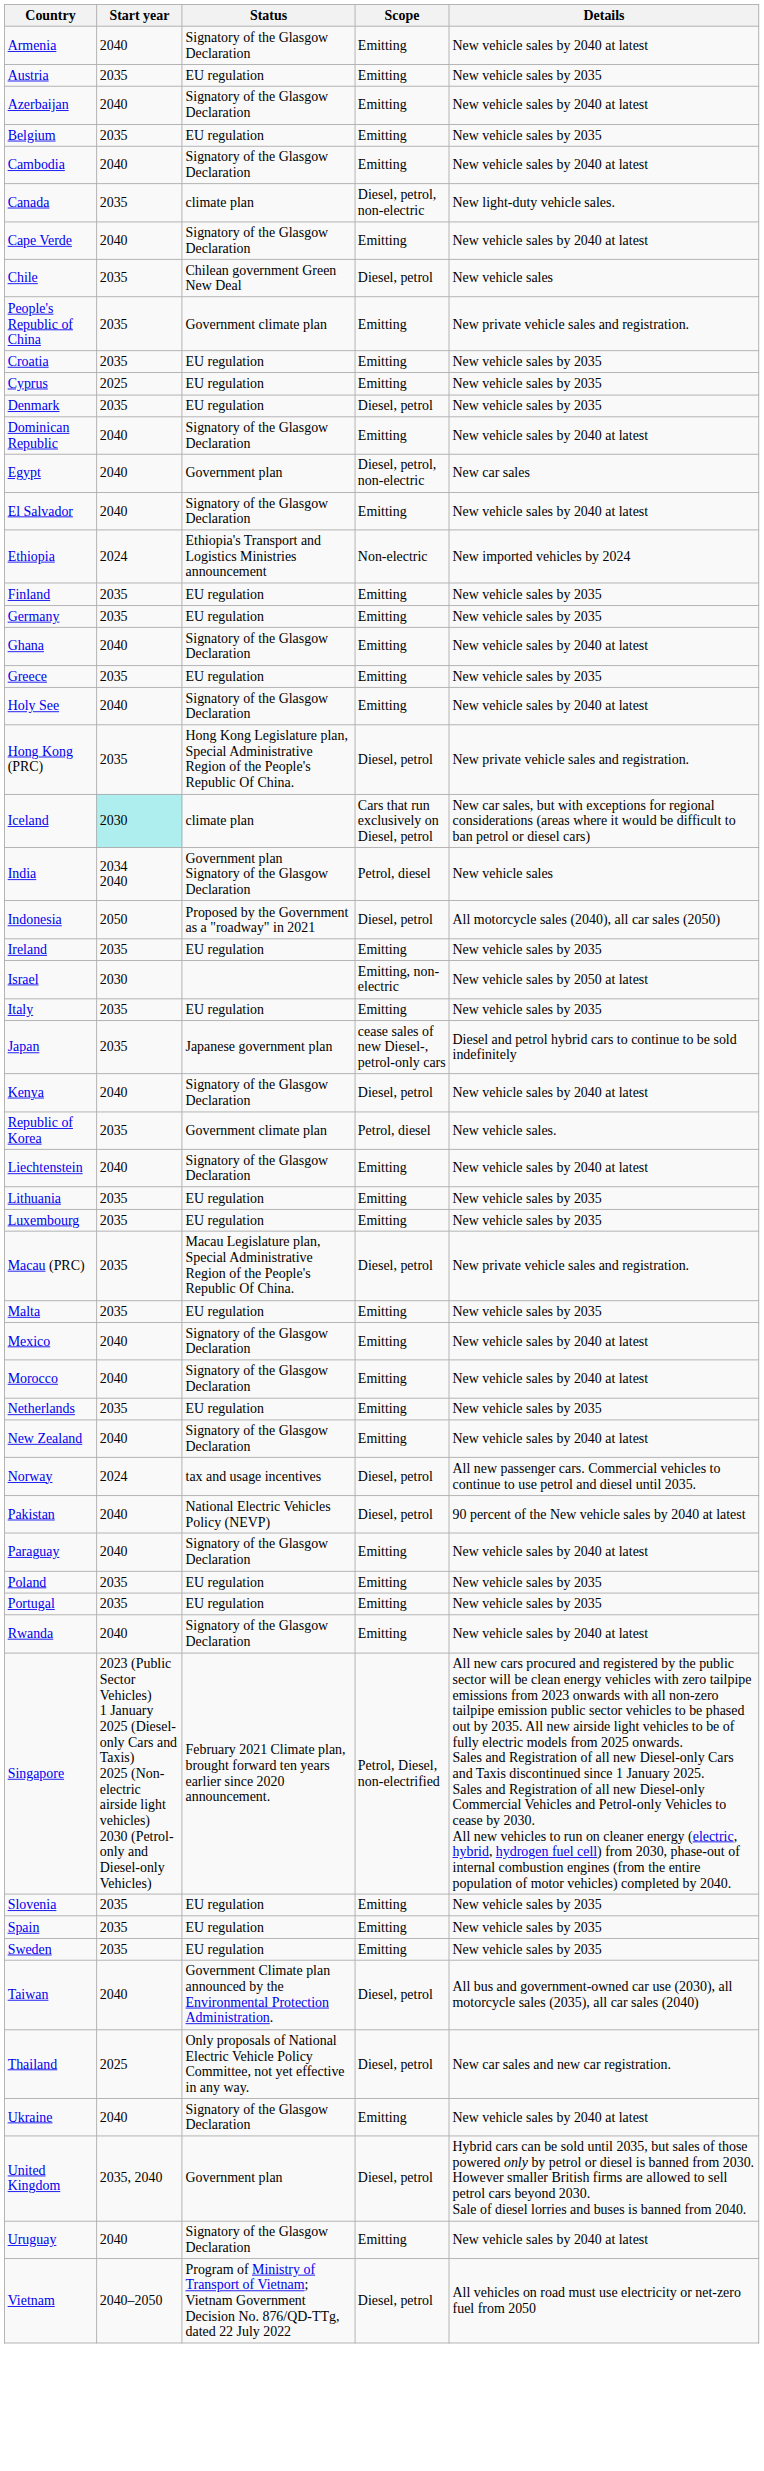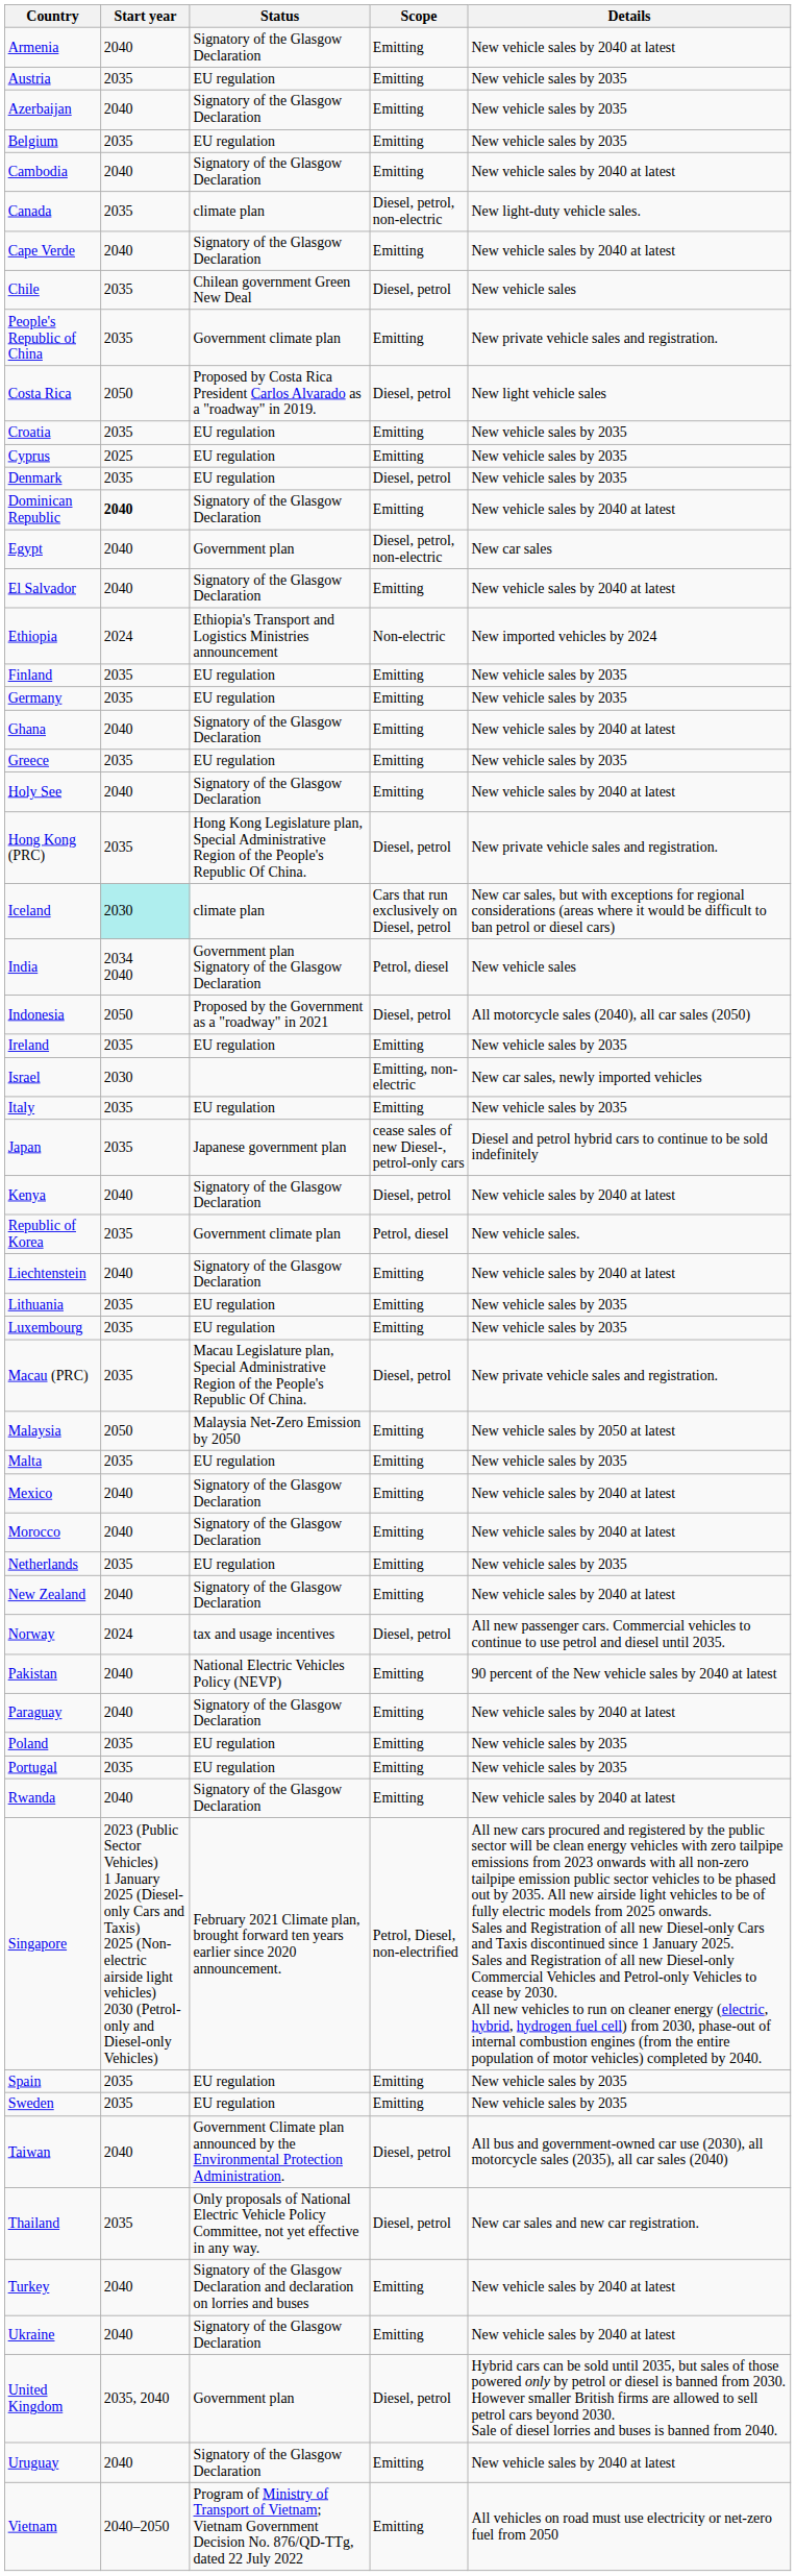 <table class="wikitable sortable">
 <tr>
 <th>Country</th>
 <th>Start year</th>
 <th>Status</th>
 <th>Scope</th>
 <th>Details</th>
 </tr>
 <tr>
 <td><a href='#'>Armenia</a></td>
 <td>2040</td>
 <td>Signatory of the Glasgow Declaration</td>
 <td>Emitting</td>
 <td>New vehicle sales by 2040 at latest</td>
 </tr>
 <tr>
 <td><a href='#'>Austria</a></td>
 <td>2035</td>
 <td>EU regulation</td>
 <td>Emitting</td>
 <td>New vehicle sales by 2035</td>
 </tr>
 <tr>
 <td><a href='#'>Azerbaijan</a></td>
 <td>2040</td>
 <td>Signatory of the Glasgow Declaration</td>
 <td>Emitting</td>
-<td>New vehicle sales by 2040 at latest</td>
+<td>New vehicle sales by 2035</td>
 </tr>
 <tr>
 <td><a href='#'>Belgium</a></td>
 <td>2035</td>
 <td>EU regulation</td>
 <td>Emitting</td>
 <td>New vehicle sales by 2035</td>
 </tr>
 <tr>
 <td><a href='#'>Cambodia</a></td>
 <td>2040</td>
 <td>Signatory of the Glasgow Declaration</td>
 <td>Emitting</td>
 <td>New vehicle sales by 2040 at latest</td>
 </tr>
 <tr>
 <td><a href='#'>Canada</a></td>
 <td>2035</td>
 <td>climate plan</td>
 <td>Diesel, petrol, non-electric</td>
 <td>New light-duty vehicle sales.</td>
 </tr>
 <tr>
 <td><a href='#'>Cape Verde</a></td>
 <td>2040</td>
 <td>Signatory of the Glasgow Declaration</td>
 <td>Emitting</td>
 <td>New vehicle sales by 2040 at latest</td>
 </tr>
 <tr>
 <td><a href='#'>Chile</a></td>
 <td>2035</td>
 <td>Chilean government Green New Deal</td>
 <td>Diesel, petrol</td>
 <td>New vehicle sales</td>
 </tr>
 <tr>
 <td><a href='#'>People's Republic of China</a></td>
 <td>2035</td>
 <td>Government climate plan</td>
 <td>Emitting</td>
 <td>New private vehicle sales and registration.</td>
 </tr>
 <tr>
+<td><a href='#'>Costa Rica</a></td>
+<td>2050</td>
+<td>Proposed by Costa Rica President <a href='#'>Carlos Alvarado</a> as a "roadway" in 2019.</td>
+<td>Diesel, petrol</td>
+<td>New light vehicle sales</td>
+</tr>
+<tr>
 <td><a href='#'>Croatia</a></td>
 <td>2035</td>
 <td>EU regulation</td>
 <td>Emitting</td>
 <td>New vehicle sales by 2035</td>
 </tr>
 <tr>
 <td><a href='#'>Cyprus</a></td>
 <td>2025</td>
 <td>EU regulation</td>
 <td>Emitting</td>
 <td>New vehicle sales by 2035</td>
 </tr>
 <tr>
 <td><a href='#'>Denmark</a></td>
 <td>2035</td>
 <td>EU regulation</td>
 <td>Diesel, petrol</td>
 <td>New vehicle sales  by 2035</td>
 </tr>
 <tr>
 <td><a href='#'>Dominican Republic</a></td>
-<td>2040</td>
+<td><strong>2040</strong></td>
 <td>Signatory of the Glasgow Declaration</td>
 <td>Emitting</td>
 <td>New vehicle sales by 2040 at latest</td>
 </tr>
 <tr>
 <td><a href='#'>Egypt</a></td>
 <td>2040</td>
 <td>Government plan</td>
 <td>Diesel, petrol, non-electric</td>
 <td>New car sales</td>
 </tr>
 <tr>
 <td><a href='#'>El Salvador</a></td>
 <td>2040</td>
 <td>Signatory of the Glasgow Declaration</td>
 <td>Emitting</td>
 <td>New vehicle sales by 2040 at latest</td>
 </tr>
 <tr>
 <td><a href='#'>Ethiopia</a></td>
 <td>2024</td>
 <td>Ethiopia's Transport and Logistics Ministries announcement</td>
 <td>Non-electric</td>
 <td>New imported vehicles by 2024</td>
 </tr>
 <tr>
 <td><a href='#'>Finland</a></td>
 <td>2035</td>
 <td>EU regulation</td>
 <td>Emitting</td>
 <td>New vehicle sales by 2035</td>
 </tr>
 <tr>
 <td><a href='#'>Germany</a></td>
 <td>2035</td>
 <td>EU regulation</td>
 <td>Emitting</td>
 <td>New vehicle sales by 2035</td>
 </tr>
 <tr>
 <td><a href='#'>Ghana</a></td>
 <td>2040</td>
 <td>Signatory of the Glasgow Declaration</td>
 <td>Emitting</td>
 <td>New vehicle sales by 2040 at latest</td>
 </tr>
 <tr>
 <td><a href='#'>Greece</a></td>
 <td>2035</td>
 <td>EU regulation</td>
 <td>Emitting</td>
 <td>New vehicle sales by 2035</td>
 </tr>
 <tr>
 <td><a href='#'>Holy See</a></td>
 <td>2040</td>
 <td>Signatory of the Glasgow Declaration</td>
 <td>Emitting</td>
 <td>New vehicle sales by 2040 at latest</td>
 </tr>
 <tr>
 <td><a href='#'>Hong Kong</a> (PRC)</td>
 <td>2035</td>
 <td>Hong Kong Legislature plan, Special Administrative Region of the People's Republic Of China.</td>
 <td>Diesel, petrol</td>
 <td>New private vehicle sales and registration.</td>
 </tr>
 <tr>
 <td><a href='#'>Iceland</a></td>
 <td style="background: paleturquoise;">2030</td>
 <td>climate plan</td>
 <td>Cars that run exclusively on Diesel, petrol</td>
 <td>New car sales, but with exceptions for regional considerations (areas where it would be difficult to ban petrol or diesel cars)</td>
 </tr>
 <tr>
 <td><a href='#'>India</a></td>
 <td>2034<br>2040</td>
 <td>Government plan<br>Signatory of the Glasgow Declaration</td>
 <td>Petrol, diesel</td>
 <td>New vehicle sales</td>
 </tr>
 <tr>
 <td><a href='#'>Indonesia</a></td>
 <td>2050</td>
 <td>Proposed by the Government as a "roadway" in 2021</td>
 <td>Diesel, petrol</td>
 <td>All motorcycle sales (2040), all car sales (2050)</td>
 </tr>
 <tr>
 <td><a href='#'>Ireland</a></td>
 <td>2035</td>
 <td>EU regulation</td>
 <td>Emitting</td>
 <td>New vehicle sales by 2035</td>
 </tr>
 <tr>
 <td><a href='#'>Israel</a></td>
 <td>2030</td>
 <td></td>
 <td>Emitting, non-electric</td>
-<td>New vehicle sales by 2050 at latest</td>
+<td>New car sales, newly imported vehicles</td>
 </tr>
 <tr>
 <td><a href='#'>Italy</a></td>
 <td>2035</td>
 <td>EU regulation</td>
 <td>Emitting</td>
 <td>New vehicle sales by 2035</td>
 </tr>
 <tr>
 <td><a href='#'>Japan</a></td>
 <td>2035</td>
 <td>Japanese government plan</td>
 <td>cease sales of new Diesel-, petrol-only cars</td>
 <td>Diesel and petrol hybrid cars to continue to be sold indefinitely</td>
 </tr>
 <tr>
 <td><a href='#'>Kenya</a></td>
 <td>2040</td>
 <td>Signatory of the Glasgow Declaration</td>
 <td>Diesel, petrol</td>
 <td>New vehicle sales by 2040 at latest</td>
 </tr>
 <tr>
 <td><a href='#'>Republic of Korea</a></td>
 <td>2035</td>
 <td>Government climate plan</td>
 <td>Petrol, diesel</td>
 <td>New vehicle sales.</td>
 </tr>
 <tr>
 <td><a href='#'>Liechtenstein</a></td>
 <td>2040</td>
 <td>Signatory of the Glasgow Declaration</td>
 <td>Emitting</td>
 <td>New vehicle sales by 2040 at latest</td>
 </tr>
 <tr>
 <td><a href='#'>Lithuania</a></td>
 <td>2035</td>
 <td>EU regulation</td>
 <td>Emitting</td>
 <td>New vehicle sales by 2035</td>
 </tr>
 <tr>
 <td><a href='#'>Luxembourg</a></td>
 <td>2035</td>
 <td>EU regulation</td>
 <td>Emitting</td>
 <td>New vehicle sales by 2035</td>
 </tr>
 <tr>
 <td><a href='#'>Macau</a> (PRC)</td>
 <td>2035</td>
 <td>Macau Legislature plan, Special Administrative Region of the People's Republic Of China.</td>
 <td>Diesel, petrol</td>
 <td>New private vehicle sales and registration.</td>
 </tr>
 <tr>
+<td><a href='#'>Malaysia</a></td>
+<td>2050</td>
+<td>Malaysia Net-Zero Emission by 2050</td>
+<td>Emitting</td>
+<td>New vehicle sales by 2050 at latest</td>
+</tr>
+<tr>
 <td><a href='#'>Malta</a></td>
 <td>2035</td>
 <td>EU regulation</td>
 <td>Emitting</td>
 <td>New vehicle sales by 2035</td>
 </tr>
 <tr>
 <td><a href='#'>Mexico</a></td>
 <td>2040</td>
 <td>Signatory of the Glasgow Declaration</td>
 <td>Emitting</td>
 <td>New vehicle sales by 2040 at latest</td>
 </tr>
 <tr>
 <td><a href='#'>Morocco</a></td>
 <td>2040</td>
 <td>Signatory of the Glasgow Declaration</td>
 <td>Emitting</td>
 <td>New vehicle sales by 2040 at latest</td>
 </tr>
 <tr>
 <td><a href='#'>Netherlands</a></td>
 <td>2035</td>
 <td>EU regulation</td>
 <td>Emitting</td>
 <td>New vehicle sales by 2035</td>
 </tr>
 <tr>
 <td><a href='#'>New Zealand</a></td>
 <td>2040</td>
 <td>Signatory of the Glasgow Declaration</td>
 <td>Emitting</td>
 <td>New vehicle sales by 2040 at latest</td>
 </tr>
 <tr>
 <td><a href='#'>Norway</a></td>
 <td>2024</td>
 <td>tax and usage incentives</td>
 <td>Diesel, petrol</td>
 <td>All new passenger cars. Commercial vehicles to continue to use petrol and diesel until 2035.</td>
 </tr>
 <tr>
 <td><a href='#'>Pakistan</a></td>
 <td>2040</td>
 <td>National Electric Vehicles Policy (NEVP)</td>
-<td>Diesel, petrol</td>
+<td>Emitting</td>
 <td>90 percent of the New vehicle sales by 2040 at latest</td>
 </tr>
 <tr>
 <td><a href='#'>Paraguay</a></td>
 <td>2040</td>
 <td>Signatory of the Glasgow Declaration</td>
 <td>Emitting</td>
 <td>New vehicle sales by 2040 at latest</td>
 </tr>
 <tr>
 <td><a href='#'>Poland</a></td>
 <td>2035</td>
 <td>EU regulation</td>
 <td>Emitting</td>
 <td>New vehicle sales by 2035</td>
 </tr>
 <tr>
 <td><a href='#'>Portugal</a></td>
 <td>2035</td>
 <td>EU regulation</td>
 <td>Emitting</td>
 <td>New vehicle sales by 2035</td>
 </tr>
 <tr>
 <td><a href='#'>Rwanda</a></td>
 <td>2040</td>
 <td>Signatory of the Glasgow Declaration</td>
 <td>Emitting</td>
 <td>New vehicle sales by 2040 at latest</td>
 </tr>
 <tr>
 <td><a href='#'>Singapore</a></td>
 <td>2023 (Public Sector Vehicles)<br>1 January 2025 (Diesel-only Cars and Taxis)<br>2025 (Non-electric airside light vehicles)<br>2030 (Petrol-only and Diesel-only Vehicles)</td>
 <td>February 2021 Climate plan, brought forward ten years earlier since 2020 announcement.</td>
 <td>Petrol, Diesel, non-electrified</td>
 <td>All new cars procured and registered by the public sector will be clean energy vehicles with zero tailpipe emissions from 2023 onwards with all non-zero tailpipe emission public sector vehicles to be phased out by 2035. All new airside light vehicles to be of fully electric models from 2025 onwards.<br>Sales and Registration of all new Diesel-only Cars and Taxis discontinued since 1 January 2025.<br>Sales and Registration of all new Diesel-only Commercial Vehicles and Petrol-only Vehicles to cease by 2030.<br>All new vehicles to run on cleaner energy (<a href='#'>electric</a>, <a href='#'>hybrid</a>, <a href='#'>hydrogen fuel cell</a>) from 2030, phase-out of internal combustion engines (from the entire population of motor vehicles) completed by 2040.</td>
 </tr>
 <tr>
-<td><a href='#'>Slovenia</a></td>
-<td>2035</td>
-<td>EU regulation</td>
-<td>Emitting</td>
-<td>New vehicle sales by 2035</td>
-</tr>
-<tr>
 <td><a href='#'>Spain</a></td>
 <td>2035</td>
 <td>EU regulation</td>
 <td>Emitting</td>
 <td>New vehicle sales by 2035</td>
 </tr>
 <tr>
 <td><a href='#'>Sweden</a></td>
 <td>2035</td>
 <td>EU regulation</td>
 <td>Emitting</td>
 <td>New vehicle sales by 2035</td>
 </tr>
 <tr>
 <td><a href='#'>Taiwan</a></td>
 <td>2040</td>
 <td>Government Climate plan announced by the <a href='#'>Environmental Protection Administration</a>.</td>
 <td>Diesel, petrol</td>
 <td>All bus and government-owned car use (2030), all motorcycle sales (2035), all car sales (2040)</td>
 </tr>
 <tr>
 <td><a href='#'>Thailand</a></td>
-<td>2025</td>
+<td>2035</td>
 <td>Only proposals of National Electric Vehicle Policy Committee, not yet effective in any way.</td>
 <td>Diesel, petrol</td>
 <td>New car sales and new car registration.</td>
+</tr>
+<tr>
+<td><a href='#'>Turkey</a></td>
+<td>2040</td>
+<td>Signatory of the Glasgow Declaration and declaration on lorries and buses</td>
+<td>Emitting</td>
+<td>New vehicle sales by 2040 at latest</td>
 </tr>
 <tr>
 <td><a href='#'>Ukraine</a></td>
 <td>2040</td>
 <td>Signatory of the Glasgow Declaration</td>
 <td>Emitting</td>
 <td>New vehicle sales by 2040 at latest</td>
 </tr>
 <tr>
 <td><a href='#'>United Kingdom</a></td>
 <td>2035, 2040</td>
 <td>Government plan</td>
 <td>Diesel, petrol</td>
 <td>Hybrid cars can be sold until 2035, but sales of those powered <em>only</em> by petrol or diesel is banned from 2030. However smaller British firms are allowed to sell petrol cars beyond 2030.<br>Sale of diesel lorries and buses is banned from 2040.</td>
 </tr>
 <tr>
 <td><a href='#'>Uruguay</a></td>
 <td>2040</td>
 <td>Signatory of the Glasgow Declaration</td>
 <td>Emitting</td>
 <td>New vehicle sales by 2040 at latest</td>
 </tr>
 <tr>
 <td><a href='#'>Vietnam</a></td>
 <td>2040–2050</td>
 <td>Program of <a href='#'>Ministry of Transport of Vietnam</a>; Vietnam Government Decision No. 876/QD-TTg, dated 22 July 2022</td>
-<td>Diesel, petrol</td>
+<td>Emitting</td>
 <td>All vehicles on road must use electricity or net-zero fuel from 2050</td>
 </tr>
 </table>
